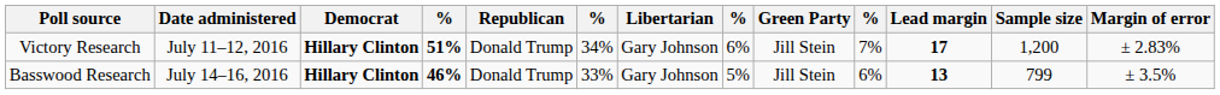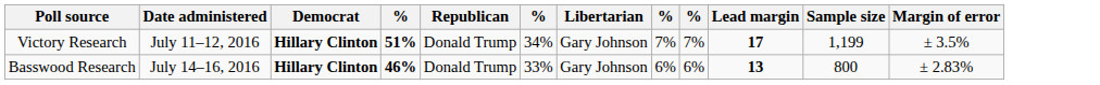 <table class="wikitable" style="text-align:center;">
 <tr>
 <th>Poll source</th>
 <th>Date administered</th>
 <th>Democrat</th>
 <th>%</th>
 <th>Republican</th>
 <th>%</th>
 <th>Libertarian</th>
 <th>%</th>
-<th>Green Party</th>
 <th>%</th>
 <th>Lead margin</th>
 <th>Sample size</th>
 <th>Margin of error</th>
 </tr>
 <tr>
 <td>Victory Research</td>
 <td>July 11–12, 2016</td>
 <td><strong>Hillary Clinton</strong></td>
 <td><strong>51%</strong></td>
 <td>Donald Trump</td>
 <td>34%</td>
 <td>Gary Johnson</td>
-<td>6%</td>
-<td>Jill Stein</td>
+<td>7%</td>
 <td>7%</td>
 <td><strong>17</strong></td>
-<td>1,200</td>
-<td>± 2.83%</td>
+<td>1,199</td>
+<td>± 3.5%</td>
 </tr>
 <tr>
 <td>Basswood Research</td>
 <td>July 14–16, 2016</td>
 <td><strong>Hillary Clinton</strong></td>
 <td><strong>46%</strong></td>
 <td>Donald Trump</td>
 <td>33%</td>
 <td>Gary Johnson</td>
-<td>5%</td>
-<td>Jill Stein</td>
+<td>6%</td>
 <td>6%</td>
 <td><strong>13</strong></td>
-<td>799</td>
-<td>± 3.5%</td>
+<td>800</td>
+<td>± 2.83%</td>
 </tr>
 </table>
